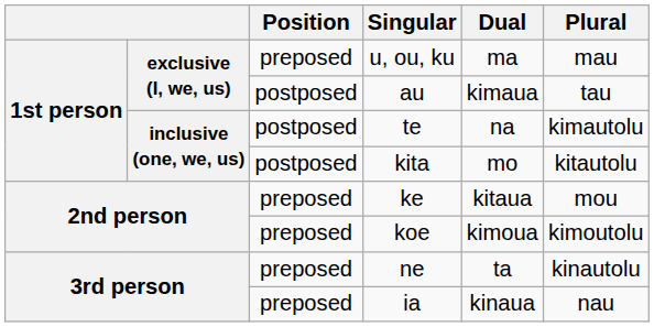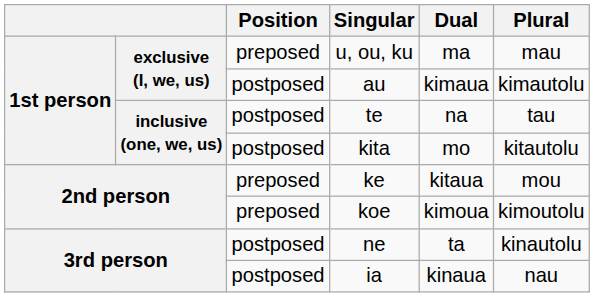 <table class="wikitable" style="text-align:center;">
 <tr>
 <th colspan=2></th>
 <th>Position</th>
 <th>Singular</th>
 <th>Dual</th>
 <th>Plural</th>
 </tr>
 <tr>
 <th rowspan=4>1st person</th>
 <th rowspan=2><small>exclusive <br>(I, we, us)</small></th>
 <td>preposed</td>
 <td>u, ou, ku</td>
 <td>ma</td>
 <td>mau</td>
 </tr>
 <tr>
 <td>postposed</td>
 <td>au</td>
 <td>kimaua</td>
-<td>tau</td>
+<td>kimautolu</td>
 </tr>
 <tr>
 <th rowspan=2><small>inclusive<br>(one, we, us)</small></th>
 <td>postposed</td>
 <td>te</td>
 <td>na</td>
-<td>kimautolu</td>
+<td>tau</td>
 </tr>
 <tr>
 <td>postposed</td>
 <td>kita</td>
 <td>mo</td>
 <td>kitautolu</td>
 </tr>
 <tr>
 <th colspan=2 rowspan=2>2nd person</th>
 <td>preposed</td>
 <td>ke</td>
 <td>kitaua</td>
 <td>mou</td>
 </tr>
 <tr>
 <td>preposed</td>
 <td>koe</td>
 <td>kimoua</td>
 <td>kimoutolu</td>
 </tr>
 <tr>
 <th colspan=2 rowspan=2>3rd person</th>
-<td>preposed</td>
+<td>postposed</td>
 <td>ne</td>
 <td>ta</td>
 <td>kinautolu</td>
 </tr>
 <tr>
-<td>preposed</td>
+<td>postposed</td>
 <td>ia</td>
 <td>kinaua</td>
 <td>nau</td>
 </tr>
 </table>
